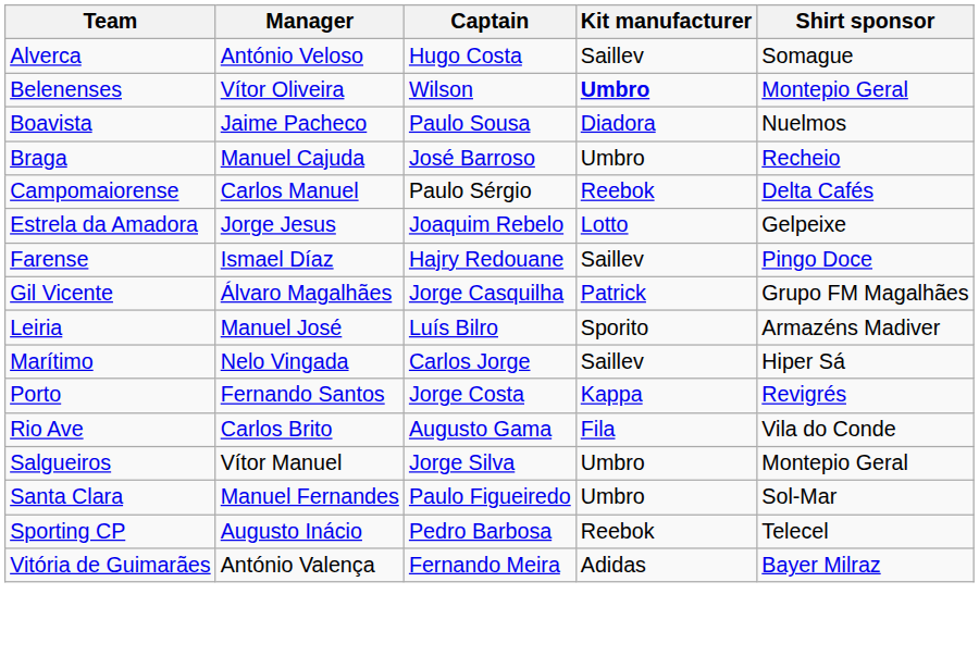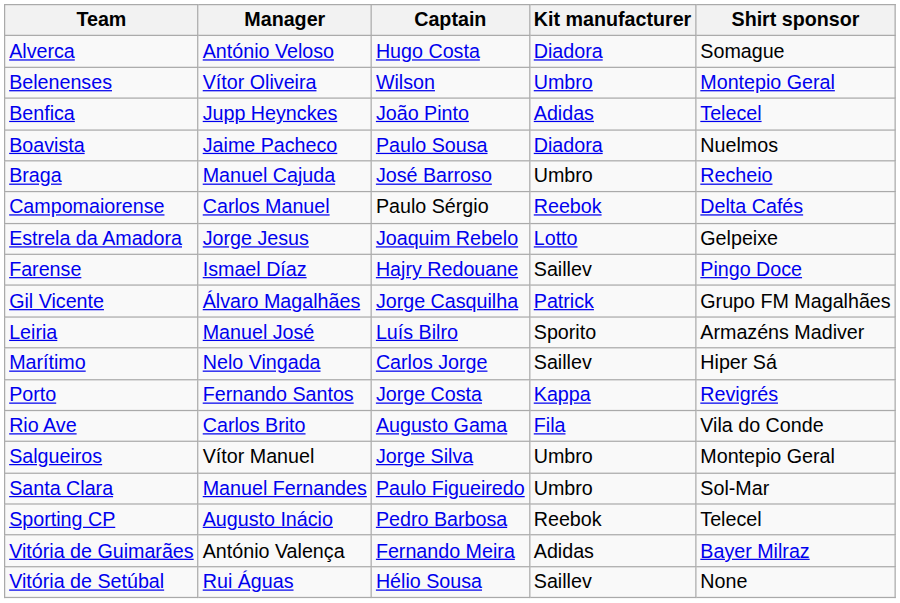 <table class="wikitable sortable" style="text-align: left;">
 <tr>
 <th>Team</th>
 <th>Manager</th>
 <th>Captain</th>
 <th>Kit manufacturer</th>
 <th>Shirt sponsor</th>
 </tr>
 <tr>
 <td><a href='#'>Alverca</a></td>
 <td> <a href='#'>António Veloso</a></td>
 <td> <a href='#'>Hugo Costa</a></td>
-<td>Saillev</td>
+<td><a href='#'>Diadora</a></td>
 <td>Somague</td>
 </tr>
 <tr>
 <td><a href='#'>Belenenses</a></td>
 <td> <a href='#'>Vítor Oliveira</a></td>
 <td> <a href='#'>Wilson</a></td>
-<td><strong><a href='#'>Umbro</a></strong></td>
+<td><a href='#'>Umbro</a></td>
 <td><a href='#'>Montepio Geral</a></td>
+</tr>
+<tr>
+<td><a href='#'>Benfica</a></td>
+<td> <a href='#'>Jupp Heynckes</a></td>
+<td> <a href='#'>João Pinto</a></td>
+<td><a href='#'>Adidas</a></td>
+<td><a href='#'>Telecel</a></td>
 </tr>
 <tr>
 <td><a href='#'>Boavista</a></td>
 <td> <a href='#'>Jaime Pacheco</a></td>
 <td> <a href='#'>Paulo Sousa</a></td>
 <td><a href='#'>Diadora</a></td>
 <td>Nuelmos</td>
 </tr>
 <tr>
 <td><a href='#'>Braga</a></td>
 <td> <a href='#'>Manuel Cajuda</a></td>
 <td> <a href='#'>José Barroso</a></td>
 <td>Umbro</td>
 <td><a href='#'>Recheio</a></td>
 </tr>
 <tr>
 <td><a href='#'>Campomaiorense</a></td>
 <td> <a href='#'>Carlos Manuel</a></td>
 <td> Paulo Sérgio</td>
 <td><a href='#'>Reebok</a></td>
 <td><a href='#'>Delta Cafés</a></td>
 </tr>
 <tr>
 <td><a href='#'>Estrela da Amadora</a></td>
 <td> <a href='#'>Jorge Jesus</a></td>
 <td> <a href='#'>Joaquim Rebelo</a></td>
 <td><a href='#'>Lotto</a></td>
 <td>Gelpeixe</td>
 </tr>
 <tr>
 <td><a href='#'>Farense</a></td>
 <td> <a href='#'>Ismael Díaz</a></td>
 <td> <a href='#'>Hajry Redouane</a></td>
 <td>Saillev</td>
 <td><a href='#'>Pingo Doce</a></td>
 </tr>
 <tr>
 <td><a href='#'>Gil Vicente</a></td>
 <td> <a href='#'>Álvaro Magalhães</a></td>
 <td> <a href='#'>Jorge Casquilha</a></td>
 <td><a href='#'>Patrick</a></td>
 <td>Grupo FM Magalhães</td>
 </tr>
 <tr>
 <td><a href='#'>Leiria</a></td>
 <td> <a href='#'>Manuel José</a></td>
 <td> <a href='#'>Luís Bilro</a></td>
 <td>Sporito</td>
 <td>Armazéns Madiver</td>
 </tr>
 <tr>
 <td><a href='#'>Marítimo</a></td>
 <td> <a href='#'>Nelo Vingada</a></td>
 <td> <a href='#'>Carlos Jorge</a></td>
 <td>Saillev</td>
 <td>Hiper Sá</td>
 </tr>
 <tr>
 <td><a href='#'>Porto</a></td>
 <td> <a href='#'>Fernando Santos</a></td>
 <td> <a href='#'>Jorge Costa</a></td>
 <td><a href='#'>Kappa</a></td>
 <td><a href='#'>Revigrés</a></td>
 </tr>
 <tr>
 <td><a href='#'>Rio Ave</a></td>
 <td> <a href='#'>Carlos Brito</a></td>
 <td> <a href='#'>Augusto Gama</a></td>
 <td><a href='#'>Fila</a></td>
 <td>Vila do Conde</td>
 </tr>
 <tr>
 <td><a href='#'>Salgueiros</a></td>
 <td> Vítor Manuel</td>
 <td> <a href='#'>Jorge Silva</a></td>
 <td>Umbro</td>
 <td>Montepio Geral</td>
 </tr>
 <tr>
 <td><a href='#'>Santa Clara</a></td>
 <td> <a href='#'>Manuel Fernandes</a></td>
 <td> <a href='#'>Paulo Figueiredo</a></td>
 <td>Umbro</td>
 <td>Sol-Mar</td>
 </tr>
 <tr>
 <td><a href='#'>Sporting CP</a></td>
 <td> <a href='#'>Augusto Inácio</a></td>
 <td> <a href='#'>Pedro Barbosa</a></td>
 <td>Reebok</td>
 <td>Telecel</td>
 </tr>
 <tr>
 <td><a href='#'>Vitória de Guimarães</a></td>
 <td> António Valença</td>
 <td> <a href='#'>Fernando Meira</a></td>
 <td>Adidas</td>
 <td><a href='#'>Bayer Milraz</a></td>
 </tr>
+<tr>
+<td><a href='#'>Vitória de Setúbal</a></td>
+<td> <a href='#'>Rui Águas</a></td>
+<td> <a href='#'>Hélio Sousa</a></td>
+<td>Saillev</td>
+<td>None</td>
+</tr>
 </table>
